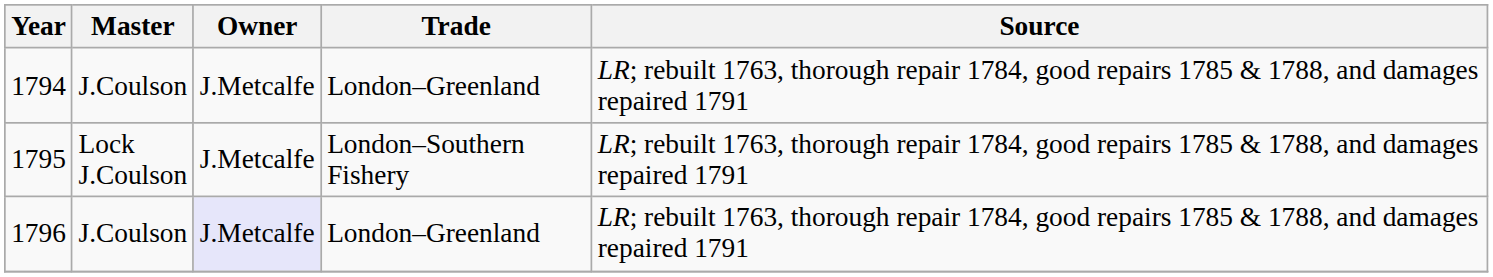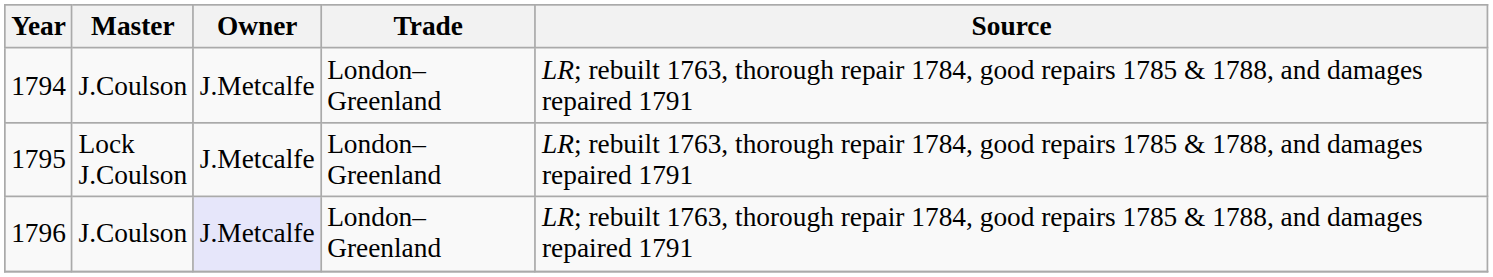 <table class=" wikitable">
 <tr>
 <th>Year</th>
 <th>Master</th>
 <th>Owner</th>
 <th>Trade</th>
 <th>Source</th>
 </tr>
 <tr>
 <td>1794</td>
 <td>J.Coulson</td>
 <td>J.Metcalfe</td>
 <td>London–Greenland</td>
 <td><em>LR</em>; rebuilt 1763, thorough repair 1784, good repairs 1785 & 1788, and damages repaired 1791</td>
 </tr>
 <tr>
 <td>1795</td>
 <td>Lock<br>J.Coulson</td>
 <td>J.Metcalfe</td>
-<td>London–Southern Fishery</td>
+<td>London–Greenland</td>
 <td><em>LR</em>; rebuilt 1763, thorough repair 1784, good repairs 1785 & 1788, and damages repaired 1791</td>
 </tr>
 <tr>
 <td>1796</td>
 <td>J.Coulson</td>
 <td style="background: lavender;">J.Metcalfe</td>
 <td>London–Greenland</td>
 <td><em>LR</em>; rebuilt 1763, thorough repair 1784, good repairs 1785 & 1788, and damages repaired 1791</td>
 </tr>
 <tr>
 </tr>
 </table>
